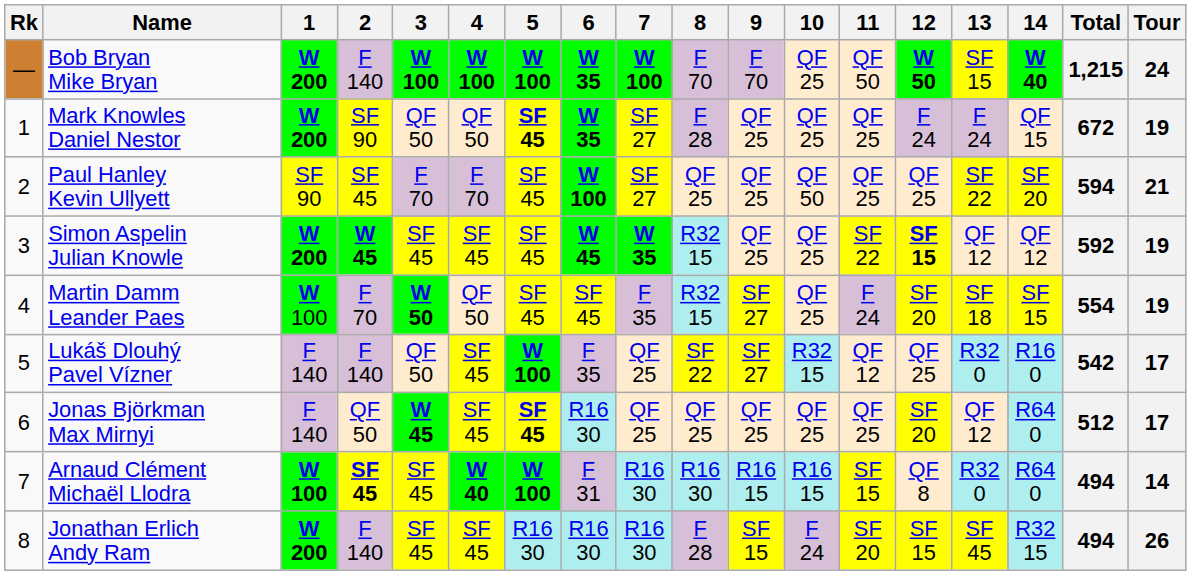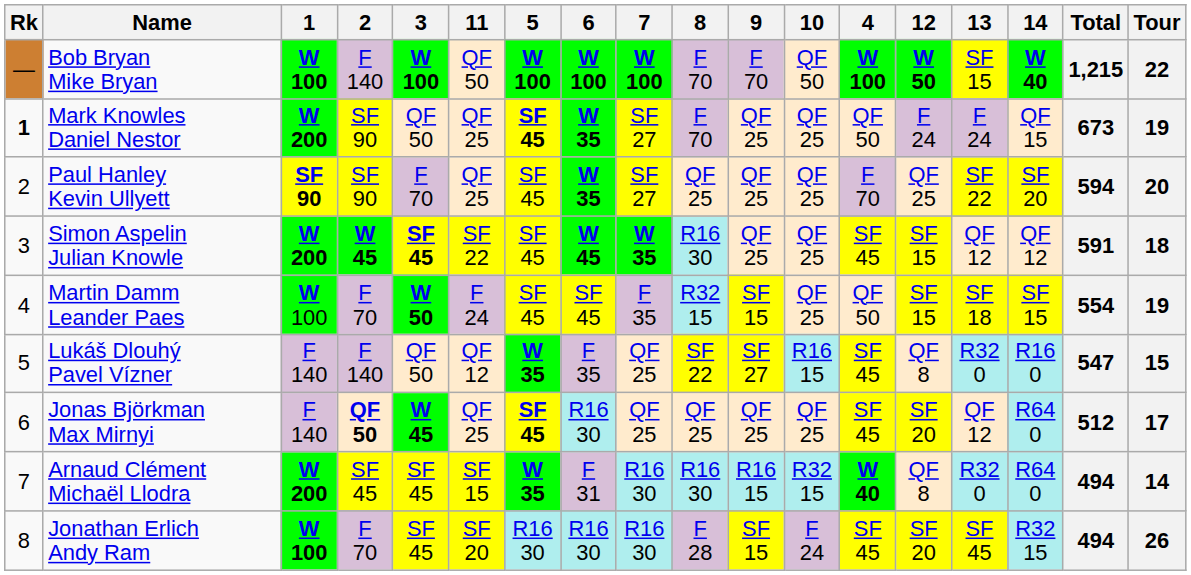 <table class=wikitable style=font-size:90%;text-align:center>
 <tr>
 <th>Rk</th>
 <th width="150">Name</th>
 <th width=30>1</th>
 <th width=30>2</th>
 <th width=30>3</th>
-<th width=30>4</th>
+<th width=30>11</th>
 <th width=30>5</th>
 <th width=30>6</th>
 <th width=30>7</th>
 <th width=30>8</th>
 <th width=30>9</th>
 <th width=30>10</th>
-<th width=30>11</th>
+<th width=30>4</th>
 <th width=30>12</th>
 <th width=30>13</th>
 <th width=30>14</th>
 <th>Total</th>
 <th>Tour</th>
 </tr>
 <tr align="center">
 <td bgcolor=#cd7f32>—</td>
 <td align="left"> <a href='#'>Bob Bryan</a><br>  <a href='#'>Mike Bryan</a></td>
-<td bgcolor=lime><strong><a href='#'>W</a></strong><br><strong>200</strong></td>
+<td bgcolor=lime><strong><a href='#'>W</a></strong><br><strong>100</strong></td>
 <td bgcolor=thistle><a href='#'>F</a> <br>140</td>
+<td bgcolor=lime><strong><a href='#'>W</a></strong> <br><strong>100</strong></td>
+<td bgcolor=#ffebcd><a href='#'>QF</a> <br>50</td>
 <td bgcolor=lime><strong><a href='#'>W</a></strong> <br><strong>100</strong></td>
 <td bgcolor=lime><strong><a href='#'>W</a></strong> <br><strong>100</strong></td>
 <td bgcolor=lime><strong><a href='#'>W</a></strong> <br><strong>100</strong></td>
-<td bgcolor=lime><strong><a href='#'>W</a></strong> <br><strong>35</strong></td>
-<td bgcolor=lime><strong><a href='#'>W</a></strong> <br><strong>100</strong></td>
 <td bgcolor=thistle><a href='#'>F</a> <br>70</td>
 <td bgcolor=thistle><a href='#'>F</a> <br>70</td>
-<td bgcolor=#ffebcd><a href='#'>QF</a> <br>25</td>
 <td bgcolor=#ffebcd><a href='#'>QF</a> <br>50</td>
+<td bgcolor=lime><strong><a href='#'>W</a></strong> <br><strong>100</strong></td>
 <td bgcolor=lime><strong><a href='#'>W</a></strong> <br><strong>50</strong></td>
 <td bgcolor=yellow><a href='#'>SF</a><br>15</td>
 <td bgcolor=lime><strong><a href='#'>W</a></strong> <br><strong>40</strong></td>
 <th>1,215</th>
-<th>24</th>
+<th>22</th>
 </tr>
 <tr align="center">
-<td>1</td>
+<td><strong>1</strong></td>
 <td align="left"> <a href='#'>Mark Knowles</a><br>  <a href='#'>Daniel Nestor</a></td>
 <td bgcolor=lime><strong><a href='#'>W</a></strong> <br><strong>200</strong></td>
 <td bgcolor=yellow><a href='#'>SF</a> <br>90</td>
 <td bgcolor=#ffebcd><a href='#'>QF</a> <br>50</td>
-<td bgcolor=#ffebcd><a href='#'>QF</a> <br>50</td>
+<td bgcolor=#ffebcd><a href='#'>QF</a> <br>25</td>
 <td bgcolor=yellow><strong><a href='#'>SF</a> <br>45</strong></td>
 <td bgcolor=lime><strong><a href='#'>W</a></strong><br><strong>35</strong></td>
 <td bgcolor=yellow><a href='#'>SF</a><br>27</td>
-<td bgcolor=thistle><a href='#'>F</a> <br>28</td>
+<td bgcolor=thistle><a href='#'>F</a> <br>70</td>
 <td bgcolor=#ffebcd><a href='#'>QF</a> <br>25</td>
 <td bgcolor=#ffebcd><a href='#'>QF</a> <br>25</td>
-<td bgcolor=#ffebcd><a href='#'>QF</a> <br>25</td>
+<td bgcolor=#ffebcd><a href='#'>QF</a> <br>50</td>
 <td bgcolor=thistle><a href='#'>F</a> <br>24</td>
 <td bgcolor=thistle><a href='#'>F</a> <br>24</td>
 <td bgcolor=#ffebcd><a href='#'>QF</a> <br>15</td>
-<th>672</th>
+<th>673</th>
 <th>19</th>
 </tr>
 <tr align="center">
 <td>2</td>
 <td align="left"> <a href='#'>Paul Hanley</a><br>  <a href='#'>Kevin Ullyett</a></td>
+<td bgcolor=yellow><strong><a href='#'>SF</a> <br>90</strong></td>
 <td bgcolor=yellow><a href='#'>SF</a> <br>90</td>
-<td bgcolor=yellow><a href='#'>SF</a><br>45</td>
 <td bgcolor=thistle><a href='#'>F</a><br>70</td>
-<td bgcolor=thistle><a href='#'>F</a><br>70</td>
+<td bgcolor=#ffebcd><a href='#'>QF</a> <br>25</td>
 <td bgcolor=yellow><a href='#'>SF</a> <br>45</td>
-<td bgcolor=lime><strong><a href='#'>W</a></strong> <br><strong>100</strong></td>
+<td bgcolor=lime><strong><a href='#'>W</a></strong> <br><strong>35</strong></td>
 <td bgcolor=yellow><a href='#'>SF</a> <br>27</td>
 <td bgcolor=#ffebcd><a href='#'>QF</a> <br>25</td>
 <td bgcolor=#ffebcd><a href='#'>QF</a> <br>25</td>
-<td bgcolor=#ffebcd><a href='#'>QF</a> <br>50</td>
 <td bgcolor=#ffebcd><a href='#'>QF</a> <br>25</td>
+<td bgcolor=thistle><a href='#'>F</a><br>70</td>
 <td bgcolor=#ffebcd><a href='#'>QF</a> <br>25</td>
 <td bgcolor=yellow><a href='#'>SF</a> <br>22</td>
 <td bgcolor=yellow><a href='#'>SF</a> <br>20</td>
 <th>594</th>
-<th>21</th>
+<th>20</th>
 </tr>
 <tr align="center">
 <td>3</td>
 <td align="left"> <a href='#'>Simon Aspelin</a><br>  <a href='#'>Julian Knowle</a></td>
 <td bgcolor=lime><strong><a href='#'>W</a></strong><br><strong>200</strong></td>
 <td bgcolor=lime><strong><a href='#'>W</a></strong><br><strong>45</strong></td>
-<td bgcolor=yellow><a href='#'>SF</a> <br>45</td>
-<td bgcolor=yellow><a href='#'>SF</a> <br>45</td>
+<td bgcolor=yellow><strong><a href='#'>SF</a> <br>45</strong></td>
+<td bgcolor=yellow><a href='#'>SF</a> <br>22</td>
 <td bgcolor=yellow><a href='#'>SF</a> <br>45</td>
 <td bgcolor=lime><strong><a href='#'>W</a></strong><br><strong>45 </strong></td>
 <td bgcolor=lime><strong><a href='#'>W</a></strong><br><strong>35</strong></td>
-<td bgcolor=#afeeee><a href='#'>R32</a> <br>15</td>
+<td bgcolor=#afeeee><a href='#'>R16</a> <br>30</td>
 <td bgcolor=#ffebcd><a href='#'>QF</a> <br>25</td>
 <td bgcolor=#ffebcd><a href='#'>QF</a> <br>25</td>
-<td bgcolor=yellow><a href='#'>SF</a> <br>22</td>
-<td bgcolor=yellow><strong><a href='#'>SF</a> <br>15</strong></td>
+<td bgcolor=yellow><a href='#'>SF</a> <br>45</td>
+<td bgcolor=yellow><a href='#'>SF</a> <br>15</td>
 <td bgcolor=#ffebcd><a href='#'>QF</a> <br>12</td>
 <td bgcolor=#ffebcd><a href='#'>QF</a> <br>12</td>
-<th><strong>592</strong></th>
-<th>19</th>
+<th><strong>591</strong></th>
+<th>18</th>
 </tr>
 <tr align="center">
 <td>4</td>
 <td align="left"> <a href='#'>Martin Damm</a><br>  <a href='#'>Leander Paes</a></td>
 <td bgcolor=lime><strong><a href='#'>W</a></strong><br>100</td>
 <td bgcolor=thistle><a href='#'>F</a> <br>70</td>
 <td bgcolor=lime><strong><a href='#'>W</a></strong><br><strong>50</strong></td>
-<td bgcolor=#ffebcd><a href='#'>QF</a> <br>50</td>
+<td bgcolor=thistle><a href='#'>F</a> <br>24</td>
 <td bgcolor=yellow><a href='#'>SF</a> <br>45</td>
 <td bgcolor=yellow><a href='#'>SF</a> <br>45</td>
 <td bgcolor=thistle><a href='#'>F</a> <br>35</td>
 <td bgcolor=#afeeee><a href='#'>R32</a> <br>15</td>
-<td bgcolor=yellow><a href='#'>SF</a> <br>27</td>
+<td bgcolor=yellow><a href='#'>SF</a> <br>15</td>
 <td bgcolor=#ffebcd><a href='#'>QF</a><br>25</td>
-<td bgcolor=thistle><a href='#'>F</a> <br>24</td>
-<td bgcolor=yellow><a href='#'>SF</a> <br>20</td>
+<td bgcolor=#ffebcd><a href='#'>QF</a> <br>50</td>
+<td bgcolor=yellow><a href='#'>SF</a><br>15</td>
 <td bgcolor=yellow><a href='#'>SF</a> <br>18</td>
 <td bgcolor=yellow><a href='#'>SF</a> <br>15</td>
 <th><strong>554</strong></th>
 <th>19</th>
 </tr>
 <tr align="center">
 <td>5</td>
 <td align="left"> <a href='#'>Lukáš Dlouhý</a><br>  <a href='#'>Pavel Vízner</a></td>
 <td bgcolor=thistle><a href='#'>F</a> <br>140</td>
 <td bgcolor=thistle><a href='#'>F</a> <br>140</td>
 <td bgcolor=#ffebcd><a href='#'>QF</a> <br>50</td>
-<td bgcolor=yellow><a href='#'>SF</a> <br>45</td>
-<td bgcolor=lime><strong><a href='#'>W</a></strong> <br><strong>100</strong></td>
+<td bgcolor=#ffebcd><a href='#'>QF</a> <br>12</td>
+<td bgcolor=lime><strong><a href='#'>W</a></strong> <br><strong>35</strong></td>
 <td bgcolor=thistle><a href='#'>F</a> <br>35</td>
 <td bgcolor=#ffebcd><a href='#'>QF</a> <br>25</td>
 <td bgcolor=yellow><a href='#'>SF</a> <br>22</td>
 <td bgcolor=yellow><a href='#'>SF</a><br>27</td>
-<td bgcolor=#afeeee><a href='#'>R32</a> <br>15</td>
-<td bgcolor=#ffebcd><a href='#'>QF</a> <br>12</td>
-<td bgcolor=#ffebcd><a href='#'>QF</a> <br>25</td>
+<td bgcolor=#afeeee><a href='#'>R16</a> <br>15</td>
+<td bgcolor=yellow><a href='#'>SF</a> <br>45</td>
+<td bgcolor=#ffebcd><a href='#'>QF</a> <br>8</td>
 <td bgcolor=#afeeee><a href='#'>R32</a><br>0</td>
 <td bgcolor=#afeeee><a href='#'>R16</a><br>0</td>
-<th>542</th>
-<th>17</th>
+<th>547</th>
+<th>15</th>
 </tr>
 <tr align="center">
 <td>6</td>
 <td align="left"> <a href='#'>Jonas Björkman</a><br>  <a href='#'>Max Mirnyi</a></td>
 <td bgcolor=thistle><a href='#'>F</a> <br>140</td>
-<td bgcolor=#ffebcd><a href='#'>QF</a><br>50</td>
+<td bgcolor=#ffebcd><strong><a href='#'>QF</a><br>50</strong></td>
 <td bgcolor=lime><strong><a href='#'>W</a></strong><br><strong>45 </strong></td>
-<td bgcolor=yellow><a href='#'>SF</a><br>45</td>
+<td bgcolor=#ffebcd><a href='#'>QF</a><br>25</td>
 <td bgcolor=yellow><strong><a href='#'>SF</a><br>45</strong></td>
 <td bgcolor=#afeeee><a href='#'>R16</a> <br>30</td>
 <td bgcolor=#ffebcd><a href='#'>QF</a><br>25</td>
 <td bgcolor=#ffebcd><a href='#'>QF</a><br>25</td>
 <td bgcolor=#ffebcd><a href='#'>QF</a><br>25</td>
 <td bgcolor=#ffebcd><a href='#'>QF</a><br>25</td>
-<td bgcolor=#ffebcd><a href='#'>QF</a><br>25</td>
+<td bgcolor=yellow><a href='#'>SF</a><br>45</td>
 <td bgcolor=yellow><a href='#'>SF</a><br>20</td>
 <td bgcolor=#ffebcd><a href='#'>QF</a><br>12</td>
 <td bgcolor=#afeeee><a href='#'>R64</a> <br>0</td>
 <th>512</th>
 <th>17</th>
 </tr>
 <tr align="center">
 <td>7</td>
 <td align="left"> <a href='#'>Arnaud Clément</a><br>  <a href='#'>Michaël Llodra</a></td>
-<td bgcolor=lime><strong><a href='#'>W</a></strong><br><strong>100</strong></td>
-<td bgcolor=yellow><strong><a href='#'>SF</a><br>45</strong></td>
+<td bgcolor=lime><strong><a href='#'>W</a></strong><br><strong>200</strong></td>
 <td bgcolor=yellow><a href='#'>SF</a><br>45</td>
-<td bgcolor=lime><strong><a href='#'>W</a></strong><br><strong>40</strong></td>
-<td bgcolor=lime><strong><a href='#'>W</a></strong> <br><strong>100</strong></td>
+<td bgcolor=yellow><a href='#'>SF</a><br>45</td>
+<td bgcolor=yellow><a href='#'>SF</a><br>15</td>
+<td bgcolor=lime><strong><a href='#'>W</a></strong><br><strong>35</strong></td>
 <td bgcolor=thistle><a href='#'>F</a> <br>31</td>
 <td bgcolor=#afeeee><a href='#'>R16</a> <br>30</td>
 <td bgcolor=#afeeee><a href='#'>R16</a> <br>30</td>
 <td bgcolor=#afeeee><a href='#'>R16</a> <br>15</td>
-<td bgcolor=#afeeee><a href='#'>R16</a> <br>15</td>
-<td bgcolor=yellow><a href='#'>SF</a><br>15</td>
+<td bgcolor=#afeeee><a href='#'>R32</a> <br>15</td>
+<td bgcolor=lime><strong><a href='#'>W</a></strong><br><strong>40</strong></td>
 <td bgcolor=#ffebcd><a href='#'>QF</a><br>8</td>
 <td bgcolor=#afeeee><a href='#'>R32</a><br>0</td>
 <td bgcolor=#afeeee><a href='#'>R64</a> <br>0</td>
 <th>494</th>
 <th>14</th>
 </tr>
 <tr align="center">
 <td>8</td>
 <td align="left"> <a href='#'>Jonathan Erlich</a><br>  <a href='#'>Andy Ram</a></td>
-<td bgcolor=lime><strong><a href='#'>W</a></strong><br><strong>200</strong></td>
-<td bgcolor=thistle><a href='#'>F</a> <br>140</td>
+<td bgcolor=lime><strong><a href='#'>W</a></strong><br><strong>100</strong></td>
+<td bgcolor=thistle><a href='#'>F</a> <br>70</td>
 <td bgcolor=yellow><a href='#'>SF</a><br>45</td>
-<td bgcolor=yellow><a href='#'>SF</a><br>45</td>
+<td bgcolor=yellow><a href='#'>SF</a><br>20</td>
 <td bgcolor=#afeeee><a href='#'>R16</a> <br>30</td>
 <td bgcolor=#afeeee><a href='#'>R16</a> <br>30</td>
 <td bgcolor=#afeeee><a href='#'>R16</a> <br>30</td>
 <td bgcolor=thistle><a href='#'>F</a> <br>28</td>
 <td bgcolor=yellow><a href='#'>SF</a> <br>15</td>
 <td bgcolor=thistle><a href='#'>F</a> <br>24</td>
-<td bgcolor=yellow><a href='#'>SF</a><br>20</td>
-<td bgcolor=yellow><a href='#'>SF</a><br>15</td>
+<td bgcolor=yellow><a href='#'>SF</a><br>45</td>
+<td bgcolor=yellow><a href='#'>SF</a> <br>20</td>
 <td bgcolor=yellow><a href='#'>SF</a> <br>45</td>
 <td bgcolor=#afeeee><a href='#'>R32</a> <br>15</td>
 <th>494</th>
 <th>26</th>
 </tr>
 </table>
